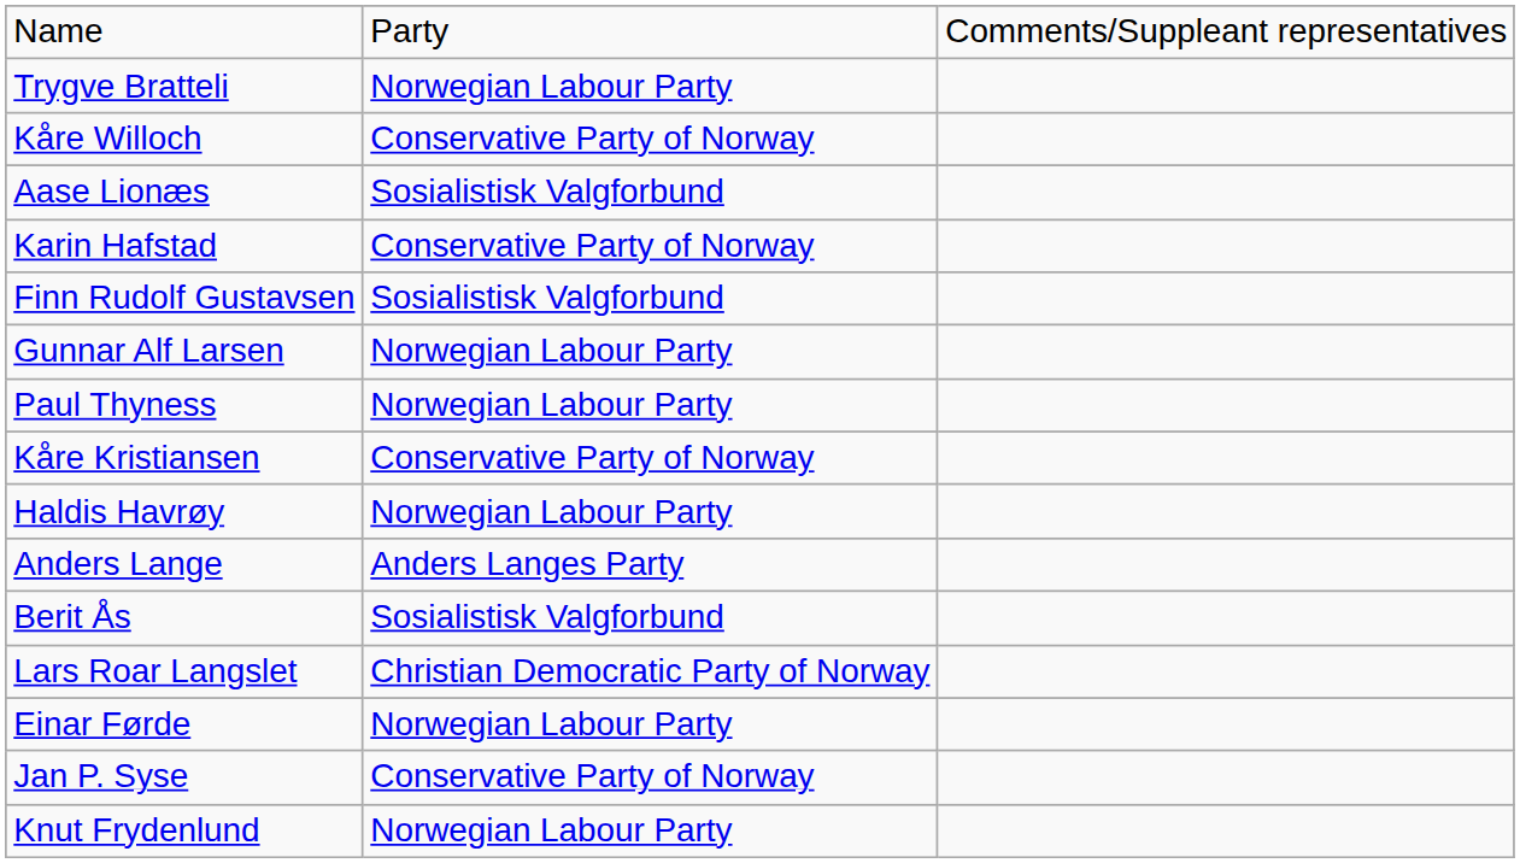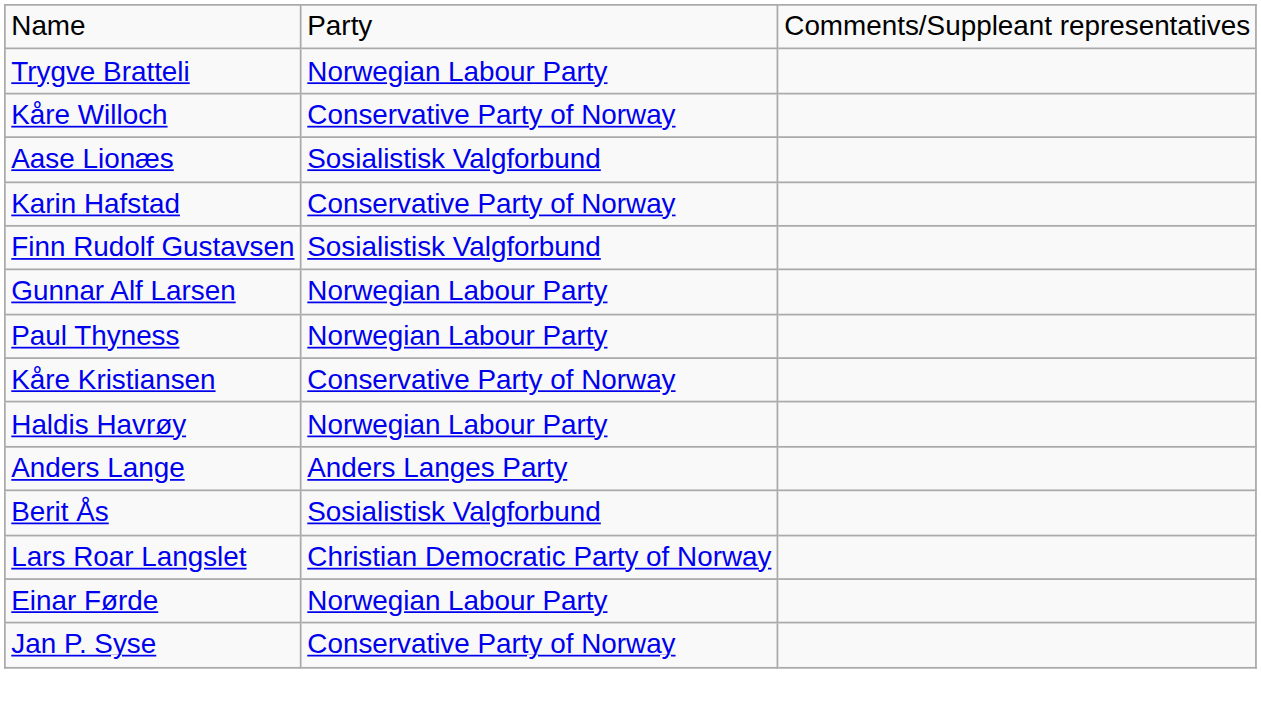 <table class="wikitable">
 <tr>
 <td>Name</td>
 <td>Party</td>
 <td>Comments/Suppleant representatives</td>
 </tr>
 <tr>
 <td><a href='#'>Trygve Bratteli</a></td>
 <td><a href='#'>Norwegian Labour Party</a></td>
 <td></td>
 </tr>
 <tr>
 <td><a href='#'>Kåre Willoch</a></td>
 <td><a href='#'>Conservative Party of Norway</a></td>
 <td></td>
 </tr>
 <tr>
 <td><a href='#'>Aase Lionæs</a></td>
 <td><a href='#'>Sosialistisk Valgforbund</a></td>
 <td></td>
 </tr>
 <tr>
 <td><a href='#'>Karin Hafstad</a></td>
 <td><a href='#'>Conservative Party of Norway</a></td>
 <td></td>
 </tr>
 <tr>
 <td><a href='#'>Finn Rudolf Gustavsen</a></td>
 <td><a href='#'>Sosialistisk Valgforbund</a></td>
 <td></td>
 </tr>
 <tr>
 <td><a href='#'>Gunnar Alf Larsen</a></td>
 <td><a href='#'>Norwegian Labour Party</a></td>
 <td></td>
 </tr>
 <tr>
 <td><a href='#'>Paul Thyness</a></td>
 <td><a href='#'>Norwegian Labour Party</a></td>
 <td></td>
 </tr>
 <tr>
 <td><a href='#'>Kåre Kristiansen</a></td>
 <td><a href='#'>Conservative Party of Norway</a></td>
 <td></td>
 </tr>
 <tr>
 <td><a href='#'>Haldis Havrøy</a></td>
 <td><a href='#'>Norwegian Labour Party</a></td>
 <td></td>
 </tr>
 <tr>
 <td><a href='#'>Anders Lange</a></td>
 <td><a href='#'>Anders Langes Party</a></td>
 <td></td>
 </tr>
 <tr>
 <td><a href='#'>Berit Ås</a></td>
 <td><a href='#'>Sosialistisk Valgforbund</a></td>
 <td></td>
 </tr>
 <tr>
 <td><a href='#'>Lars Roar Langslet</a></td>
 <td><a href='#'>Christian Democratic Party of Norway</a></td>
 <td></td>
 </tr>
 <tr>
 <td><a href='#'>Einar Førde</a></td>
 <td><a href='#'>Norwegian Labour Party</a></td>
 <td></td>
 </tr>
 <tr>
 <td><a href='#'>Jan P. Syse</a></td>
 <td><a href='#'>Conservative Party of Norway</a></td>
 <td></td>
 </tr>
-<tr>
-<td><a href='#'>Knut Frydenlund</a></td>
-<td><a href='#'>Norwegian Labour Party</a></td>
-<td></td>
-</tr>
 </table>
